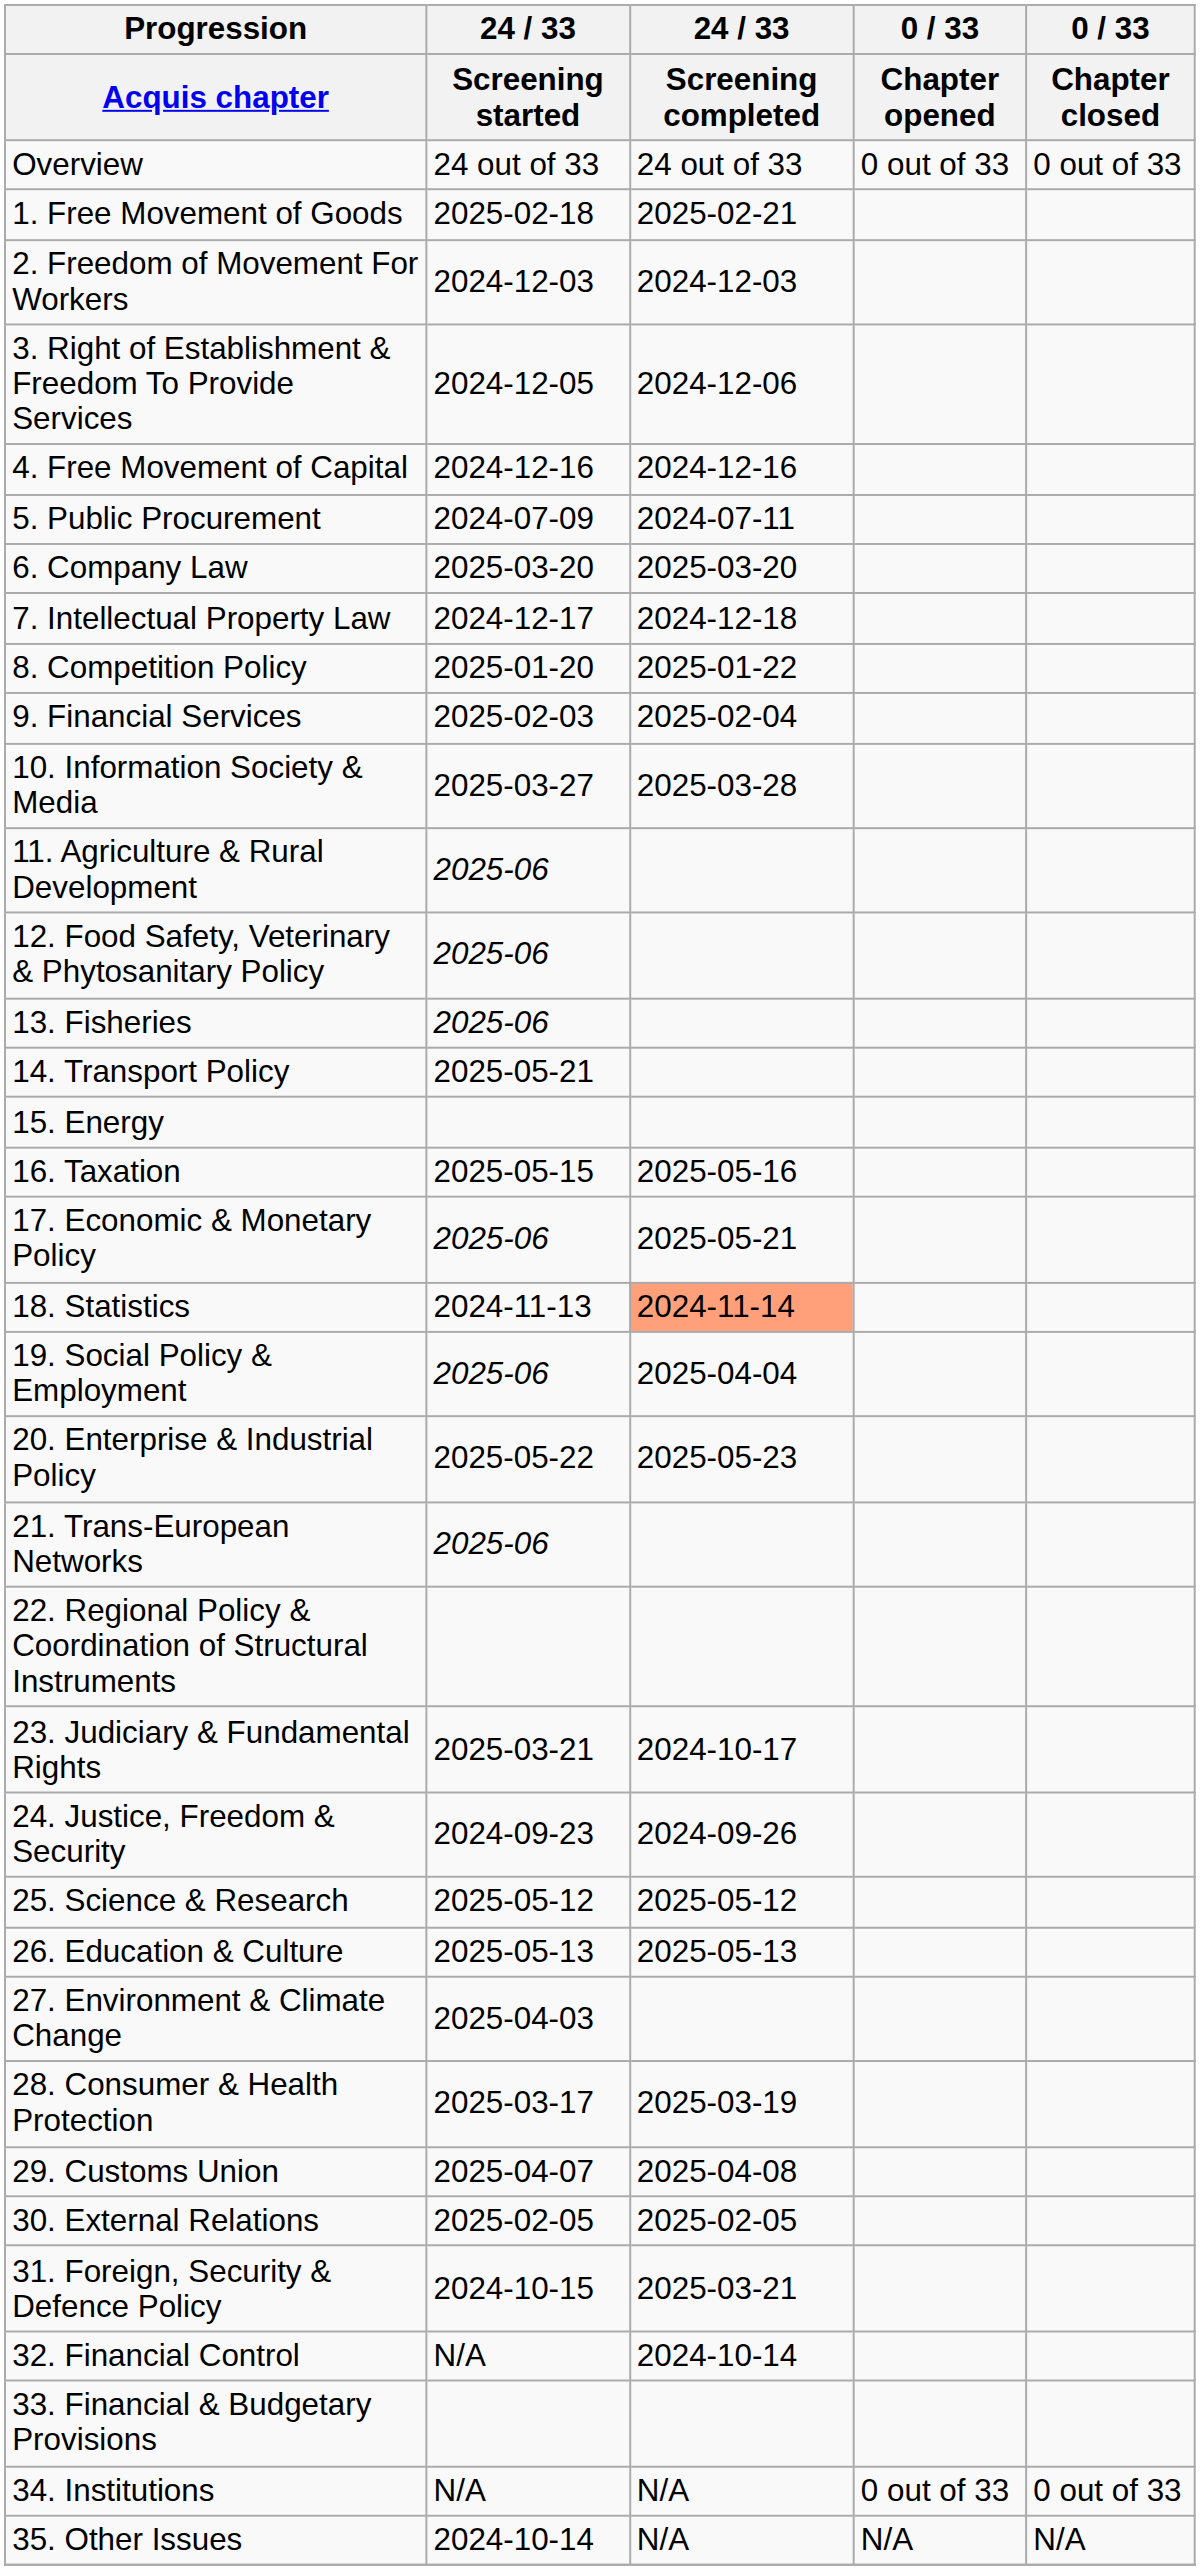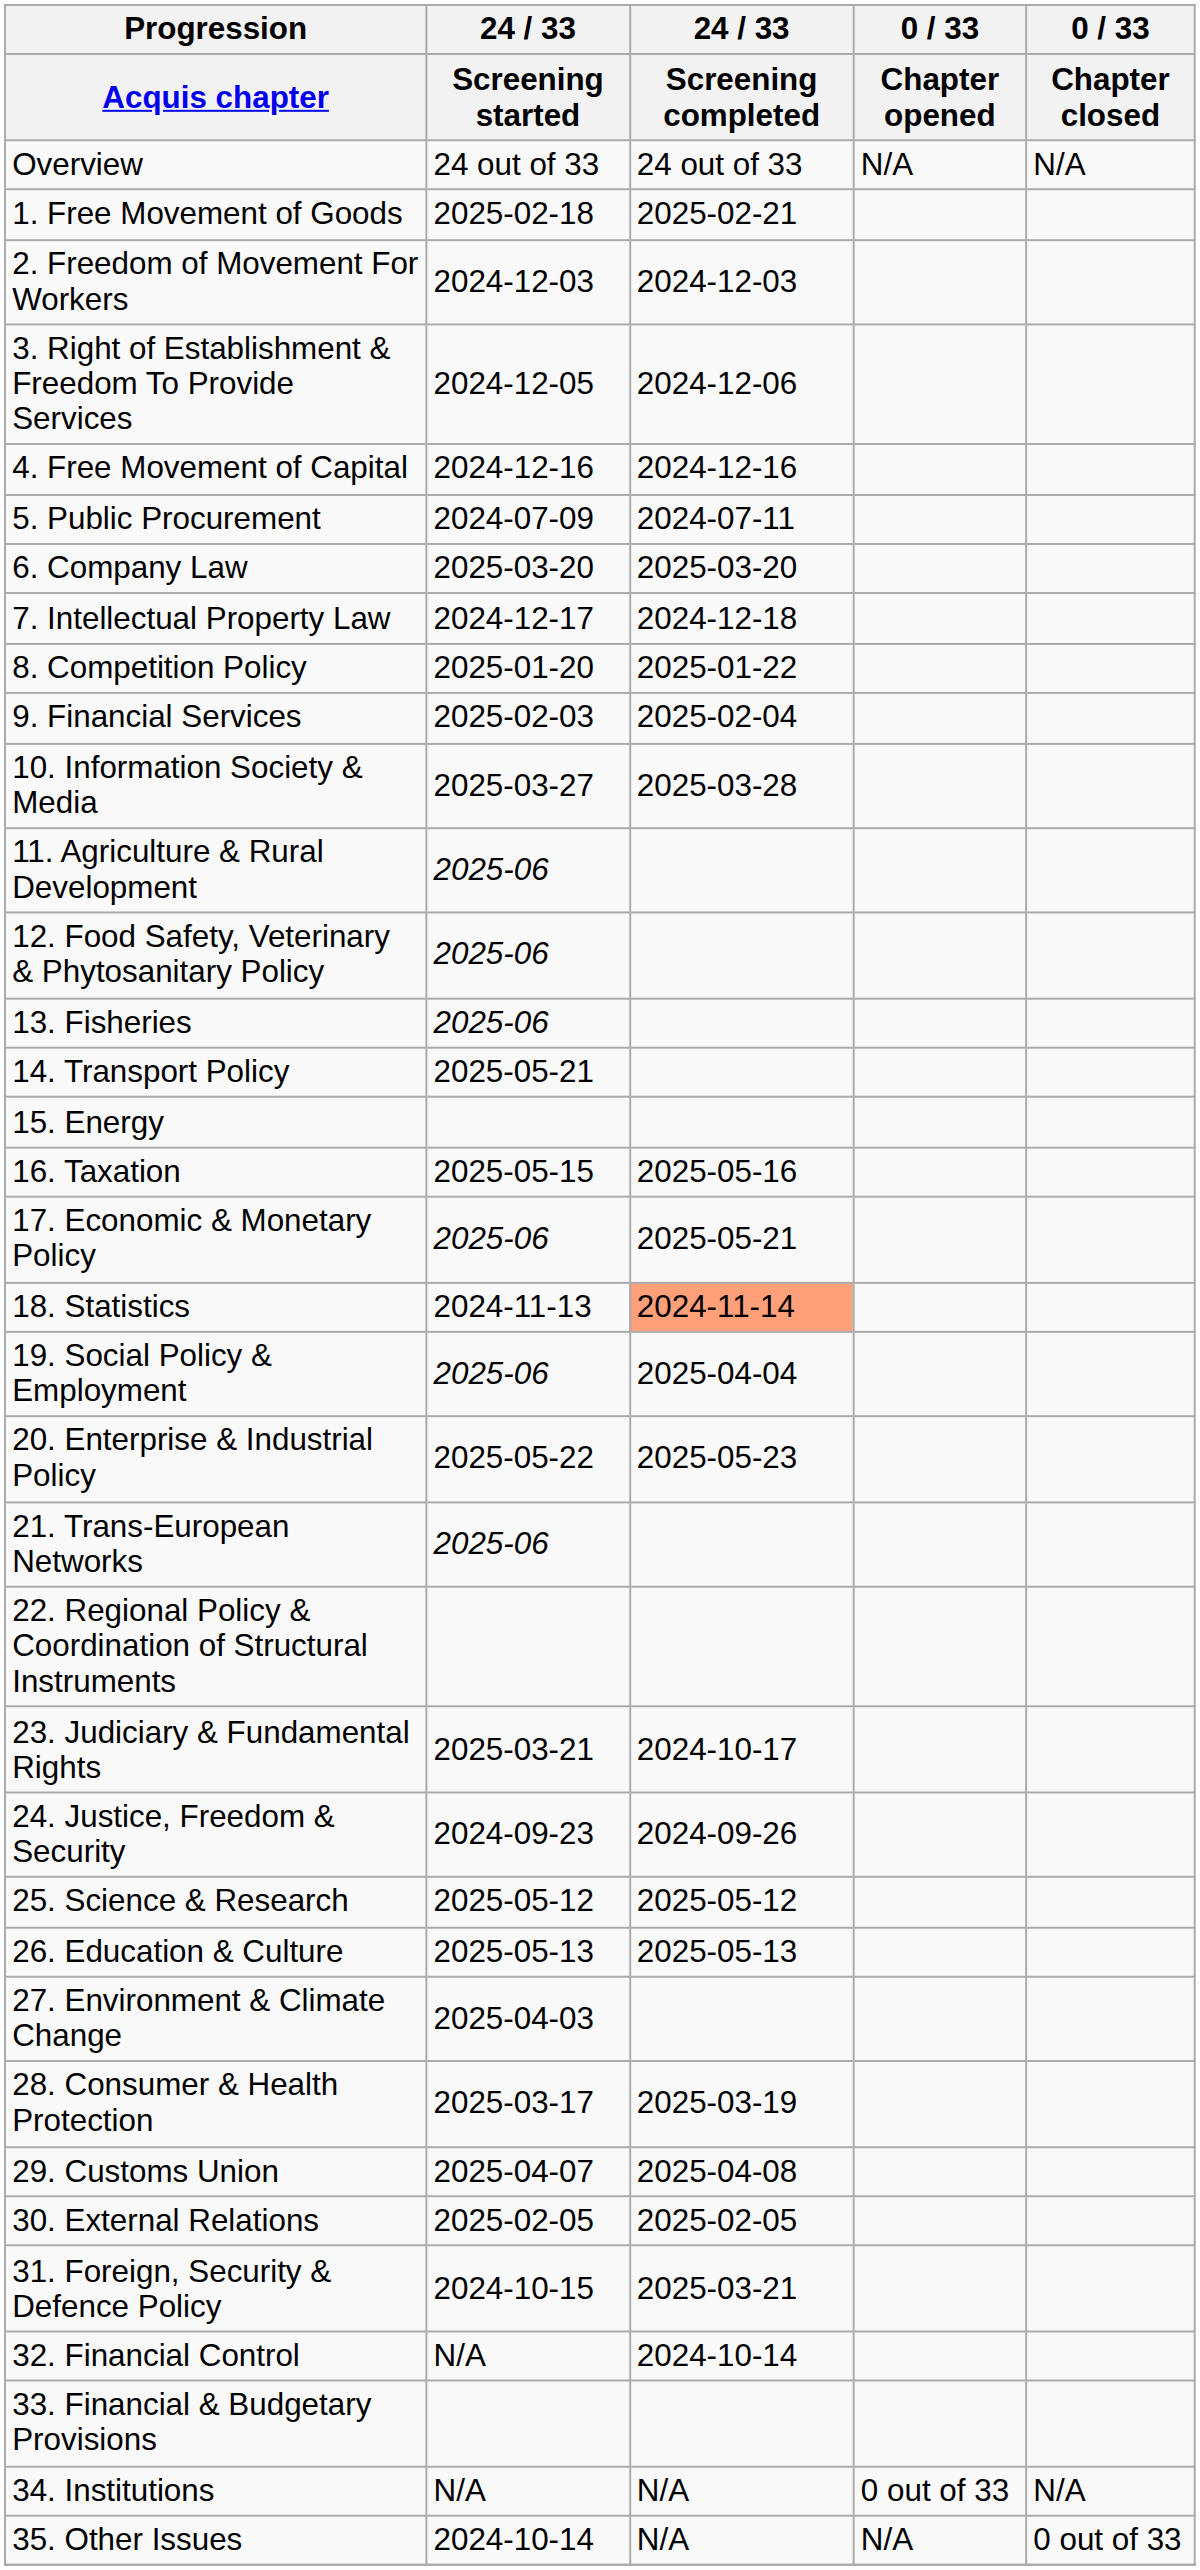 <table class="wikitable sortable mw-collapsible mw-collapsed" style="text-align:left; font-size: 1.0em;">
 <tr>
 <th>Progression</th>
 <th>24 / 33</th>
 <th>24 / 33</th>
 <th>0 / 33</th>
 <th>0 / 33</th>
 </tr>
 <tr>
 <th><a href='#'>Acquis chapter</a></th>
 <th>Screening started</th>
 <th>Screening completed</th>
 <th>Chapter opened</th>
 <th>Chapter closed</th>
 </tr>
 <tr class=sorttop>
 <td style="text-align:left;">Overview</td>
 <td>24 out of 33</td>
 <td>24 out of 33</td>
-<td>0 out of 33</td>
-<td>0 out of 33</td>
+<td>N/A</td>
+<td>N/A</td>
 </tr>
 <tr>
 <td style="text-align:left;">1. Free Movement of Goods</td>
 <td>2025-02-18</td>
 <td>2025-02-21</td>
 <td></td>
 <td></td>
 </tr>
 <tr>
 <td style="text-align:left;">2. Freedom of Movement For Workers</td>
 <td>2024-12-03</td>
 <td>2024-12-03</td>
 <td></td>
 <td></td>
 </tr>
 <tr>
 <td style="text-align:left;">3. Right of Establishment & Freedom To Provide Services</td>
 <td>2024-12-05</td>
 <td>2024-12-06</td>
 <td></td>
 <td></td>
 </tr>
 <tr>
 <td style="text-align:left;">4. Free Movement of Capital</td>
 <td>2024-12-16</td>
 <td>2024-12-16</td>
 <td></td>
 <td></td>
 </tr>
 <tr>
 <td style="text-align:left;">5. Public Procurement</td>
 <td>2024-07-09</td>
 <td>2024-07-11</td>
 <td></td>
 <td></td>
 </tr>
 <tr>
 <td style="text-align:left;">6. Company Law</td>
 <td>2025-03-20</td>
 <td>2025-03-20</td>
 <td></td>
 <td></td>
 </tr>
 <tr>
 <td style="text-align:left;">7. Intellectual Property Law</td>
 <td>2024-12-17</td>
 <td>2024-12-18</td>
 <td></td>
 <td></td>
 </tr>
 <tr>
 <td style="text-align:left;">8. Competition Policy</td>
 <td>2025-01-20</td>
 <td>2025-01-22</td>
 <td></td>
 <td></td>
 </tr>
 <tr>
 <td style="text-align:left;">9. Financial Services</td>
 <td>2025-02-03</td>
 <td>2025-02-04</td>
 <td></td>
 <td></td>
 </tr>
 <tr>
 <td style="text-align:left;">10. Information Society & Media</td>
 <td>2025-03-27</td>
 <td>2025-03-28</td>
 <td></td>
 <td></td>
 </tr>
 <tr>
 <td style="text-align:left;">11. Agriculture & Rural Development</td>
 <td><em>2025-06</em></td>
 <td></td>
 <td></td>
 <td></td>
 </tr>
 <tr>
 <td style="text-align:left;">12. Food Safety, Veterinary & Phytosanitary Policy</td>
 <td><em>2025-06</em></td>
 <td></td>
 <td></td>
 <td></td>
 </tr>
 <tr>
 <td style="text-align:left;">13. Fisheries</td>
 <td><em>2025-06</em></td>
 <td></td>
 <td></td>
 <td></td>
 </tr>
 <tr>
 <td style="text-align:left;">14. Transport Policy</td>
 <td>2025-05-21</td>
 <td></td>
 <td></td>
 <td></td>
 </tr>
 <tr>
 <td style="text-align:left;">15. Energy</td>
 <td></td>
 <td></td>
 <td></td>
 <td></td>
 </tr>
 <tr>
 <td style="text-align:left;">16. Taxation</td>
 <td>2025-05-15</td>
 <td>2025-05-16</td>
 <td></td>
 <td></td>
 </tr>
 <tr>
 <td style="text-align:left;">17. Economic & Monetary Policy</td>
 <td><em>2025-06</em></td>
 <td>2025-05-21</td>
 <td></td>
 <td></td>
 </tr>
 <tr>
 <td style="text-align:left;">18. Statistics</td>
 <td>2024-11-13</td>
 <td style="background: lightsalmon;">2024-11-14</td>
 <td></td>
 <td></td>
 </tr>
 <tr>
 <td style="text-align:left;">19. Social Policy & Employment</td>
 <td><em>2025-06</em></td>
 <td>2025-04-04</td>
 <td></td>
 <td></td>
 </tr>
 <tr>
 <td style="text-align:left;">20. Enterprise & Industrial Policy</td>
 <td>2025-05-22</td>
 <td>2025-05-23</td>
 <td></td>
 <td></td>
 </tr>
 <tr>
 <td style="text-align:left;">21. Trans-European Networks</td>
 <td><em>2025-06</em></td>
 <td></td>
 <td></td>
 <td></td>
 </tr>
 <tr>
 <td style="text-align:left;">22. Regional Policy & Coordination of Structural Instruments</td>
 <td></td>
 <td></td>
 <td></td>
 <td></td>
 </tr>
 <tr>
 <td style="text-align:left;">23. Judiciary & Fundamental Rights</td>
 <td>2025-03-21</td>
 <td>2024-10-17</td>
 <td></td>
 <td></td>
 </tr>
 <tr>
 <td style="text-align:left;">24. Justice, Freedom & Security</td>
 <td>2024-09-23</td>
 <td>2024-09-26</td>
 <td></td>
 <td></td>
 </tr>
 <tr>
 <td style="text-align:left;">25. Science & Research</td>
 <td>2025-05-12</td>
 <td>2025-05-12</td>
 <td></td>
 <td></td>
 </tr>
 <tr>
 <td style="text-align:left;">26. Education & Culture</td>
 <td>2025-05-13</td>
 <td>2025-05-13</td>
 <td></td>
 <td></td>
 </tr>
 <tr>
 <td style="text-align:left;">27. Environment & Climate Change</td>
 <td>2025-04-03</td>
 <td></td>
 <td></td>
 <td></td>
 </tr>
 <tr>
 <td style="text-align:left;">28. Consumer & Health Protection</td>
 <td>2025-03-17</td>
 <td>2025-03-19</td>
 <td></td>
 <td></td>
 </tr>
 <tr>
 <td style="text-align:left;">29. Customs Union</td>
 <td>2025-04-07</td>
 <td>2025-04-08</td>
 <td></td>
 <td></td>
 </tr>
 <tr>
 <td style="text-align:left;">30. External Relations</td>
 <td>2025-02-05</td>
 <td>2025-02-05</td>
 <td></td>
 <td></td>
 </tr>
 <tr>
 <td style="text-align:left;">31. Foreign, Security & Defence Policy</td>
 <td>2024-10-15</td>
 <td>2025-03-21</td>
 <td></td>
 <td></td>
 </tr>
 <tr>
 <td style="text-align:left;">32. Financial Control</td>
 <td>N/A</td>
 <td>2024-10-14</td>
 <td></td>
 <td></td>
 </tr>
 <tr>
 <td style="text-align:left;">33. Financial & Budgetary Provisions</td>
 <td></td>
 <td></td>
 <td></td>
 <td></td>
 </tr>
 <tr class=sortbottom>
 <td style="text-align:left;">34. Institutions</td>
 <td>N/A</td>
 <td>N/A</td>
 <td>0 out of 33</td>
-<td>0 out of 33</td>
+<td>N/A</td>
 </tr>
 <tr class=sortbottom>
 <td style="text-align:left;">35. Other Issues</td>
 <td>2024-10-14</td>
 <td>N/A</td>
 <td>N/A</td>
-<td>N/A</td>
+<td>0 out of 33</td>
 </tr>
 <tr>
 </tr>
 </table>
